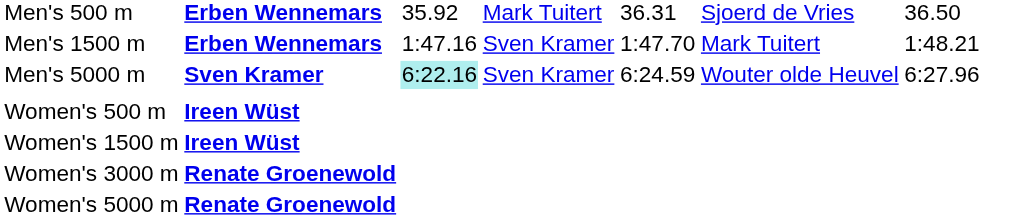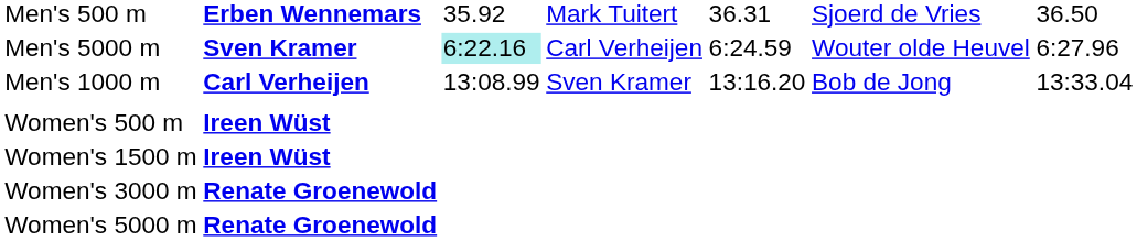 <table>
 <tr>
 <td>Men's 500 m</td>
 <td><strong><a href='#'>Erben Wennemars</a></strong></td>
 <td>35.92</td>
 <td><a href='#'>Mark Tuitert</a></td>
 <td>36.31</td>
 <td><a href='#'>Sjoerd de Vries</a></td>
 <td>36.50</td>
 </tr>
 <tr>
-<td>Men's 1500 m</td>
-<td><strong><a href='#'>Erben Wennemars</a></strong></td>
-<td>1:47.16</td>
-<td><a href='#'>Sven Kramer</a></td>
-<td>1:47.70</td>
-<td><a href='#'>Mark Tuitert</a></td>
-<td>1:48.21</td>
-</tr>
-<tr>
 <td>Men's 5000 m</td>
 <td><strong><a href='#'>Sven Kramer</a></strong></td>
 <td style="background: paleturquoise;">6:22.16</td>
-<td><a href='#'>Sven Kramer</a></td>
+<td><a href='#'>Carl Verheijen</a></td>
 <td>6:24.59</td>
 <td><a href='#'>Wouter olde Heuvel</a></td>
 <td>6:27.96</td>
+</tr>
+<tr>
+<td>Men's 1000 m</td>
+<td><strong><a href='#'>Carl Verheijen</a></strong></td>
+<td>13:08.99</td>
+<td><a href='#'>Sven Kramer</a></td>
+<td>13:16.20</td>
+<td><a href='#'>Bob de Jong</a></td>
+<td>13:33.04</td>
 </tr>
 <tr>
 <td colspan=7></td>
 </tr>
 <tr>
 <td>Women's 500 m</td>
 <td><strong><a href='#'>Ireen Wüst</a></strong></td>
 <td><a href='#'></a></td>
 <td><a href='#'></a></td>
 <td></td>
 </tr>
 <tr>
 <td>Women's 1500 m</td>
 <td><strong><a href='#'>Ireen Wüst</a></strong></td>
 <td><a href='#'></a></td>
 <td><a href='#'></a></td>
 <td></td>
 </tr>
 <tr>
 <td>Women's 3000 m</td>
 <td><strong><a href='#'>Renate Groenewold</a></strong></td>
 <td><a href='#'></a></td>
 <td><a href='#'></a></td>
 <td></td>
 </tr>
 <tr>
 <td>Women's 5000 m</td>
 <td><strong><a href='#'>Renate Groenewold</a></strong></td>
 <td><a href='#'></a></td>
 <td><a href='#'></a></td>
 <td></td>
 </tr>
 </table>
